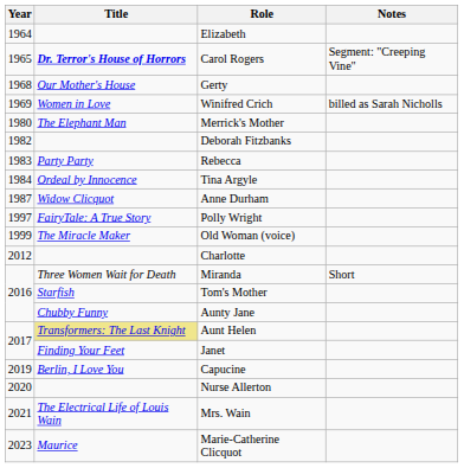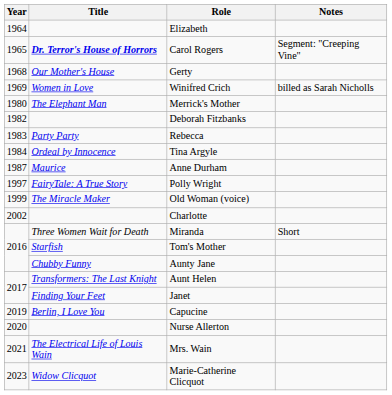 <table class="wikitable sortable">
 <tr>
 <th>Year</th>
 <th>Title</th>
 <th>Role</th>
 <th class="unsortable">Notes</th>
 </tr>
 <tr>
 <td>1964</td>
 <td><em></em></td>
 <td>Elizabeth</td>
 <td></td>
 </tr>
 <tr>
 <td>1965</td>
 <td><strong><em><a href='#'>Dr. Terror's House of Horrors</a></em></strong></td>
 <td>Carol Rogers</td>
 <td>Segment: "Creeping Vine"</td>
 </tr>
 <tr>
 <td>1968</td>
 <td><em><a href='#'>Our Mother's House</a></em></td>
 <td>Gerty</td>
 <td></td>
 </tr>
 <tr>
 <td>1969</td>
 <td><em><a href='#'>Women in Love</a></em></td>
 <td>Winifred Crich</td>
 <td>billed as Sarah Nicholls</td>
 </tr>
 <tr>
 <td>1980</td>
 <td><em><a href='#'>The Elephant Man</a></em></td>
 <td>Merrick's Mother</td>
 <td></td>
 </tr>
 <tr>
 <td>1982</td>
 <td><em></em></td>
 <td>Deborah Fitzbanks</td>
 <td></td>
 </tr>
 <tr>
 <td>1983</td>
 <td><em><a href='#'>Party Party</a></em></td>
 <td>Rebecca</td>
 <td></td>
 </tr>
 <tr>
 <td>1984</td>
 <td><em><a href='#'>Ordeal by Innocence</a></em></td>
 <td>Tina Argyle</td>
 <td></td>
 </tr>
 <tr>
 <td>1987</td>
-<td><em><a href='#'>Widow Clicquot</a></em></td>
+<td><em><a href='#'>Maurice</a></em></td>
 <td>Anne Durham</td>
 <td></td>
 </tr>
 <tr>
 <td>1997</td>
 <td><em><a href='#'>FairyTale: A True Story</a></em></td>
 <td>Polly Wright</td>
 <td></td>
 </tr>
 <tr>
 <td>1999</td>
 <td><em><a href='#'>The Miracle Maker</a></em></td>
 <td>Old Woman (voice)</td>
 <td></td>
 </tr>
 <tr>
-<td>2012</td>
+<td>2002</td>
 <td><em></em></td>
 <td>Charlotte</td>
 <td></td>
 </tr>
 <tr>
 <td rowspan="3">2016</td>
 <td><em>Three Women Wait for Death</em></td>
 <td>Miranda</td>
 <td>Short</td>
 </tr>
 <tr>
 <td><em><a href='#'>Starfish</a></em></td>
 <td>Tom's Mother</td>
 <td></td>
 </tr>
 <tr>
 <td><em><a href='#'>Chubby Funny</a></em></td>
 <td>Aunty Jane</td>
 <td></td>
 </tr>
 <tr>
 <td rowspan="2">2017</td>
-<td style="background: khaki;"><em><a href='#'>Transformers: The Last Knight</a></em></td>
+<td><em><a href='#'>Transformers: The Last Knight</a></em></td>
 <td>Aunt Helen</td>
 <td></td>
 </tr>
 <tr>
 <td><em><a href='#'>Finding Your Feet</a></em></td>
 <td>Janet</td>
 <td></td>
 </tr>
 <tr>
 <td>2019</td>
 <td><em><a href='#'>Berlin, I Love You</a></em></td>
 <td>Capucine</td>
 <td></td>
 </tr>
 <tr>
 <td>2020</td>
 <td><em></em></td>
 <td>Nurse Allerton</td>
 <td></td>
 </tr>
 <tr>
 <td>2021</td>
 <td><em><a href='#'>The Electrical Life of Louis Wain</a></em></td>
 <td>Mrs. Wain</td>
 <td></td>
 </tr>
 <tr>
 <td>2023</td>
-<td><em><a href='#'>Maurice</a></em></td>
+<td><em><a href='#'>Widow Clicquot</a></em></td>
 <td>Marie-Catherine Clicquot</td>
 <td></td>
 </tr>
 </table>
